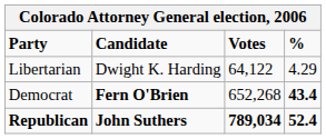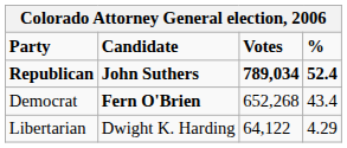 <table class="wikitable">
 <tr>
 <th colspan="4">Colorado Attorney General election, 2006</th>
 </tr>
 <tr>
 <td><strong>Party</strong></td>
 <td><strong>Candidate</strong></td>
 <td><strong>Votes</strong></td>
 <td><strong>%</strong></td>
 </tr>
 <tr>
+<td><strong>Republican</strong></td>
+<td><strong>John Suthers</strong></td>
+<td><strong>789,034</strong></td>
+<td><strong>52.4</strong></td>
+</tr>
+<tr>
+<td>Democrat</td>
+<td><strong>Fern O'Brien</strong></td>
+<td>652,268</td>
+<td>43.4</td>
+</tr>
+<tr>
 <td>Libertarian</td>
 <td>Dwight K. Harding</td>
 <td>64,122</td>
 <td>4.29</td>
 </tr>
-<tr>
-<td>Democrat</td>
-<td><strong>Fern O'Brien</strong></td>
-<td>652,268</td>
-<td><strong>43.4</strong></td>
-</tr>
-<tr>
-<td><strong>Republican</strong></td>
-<td><strong>John Suthers</strong></td>
-<td><strong>789,034</strong></td>
-<td><strong>52.4</strong></td>
-</tr>
 </table>
